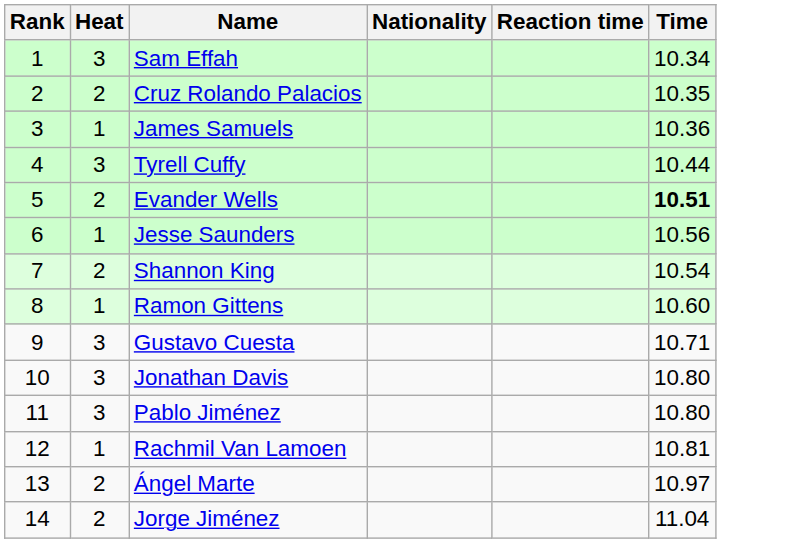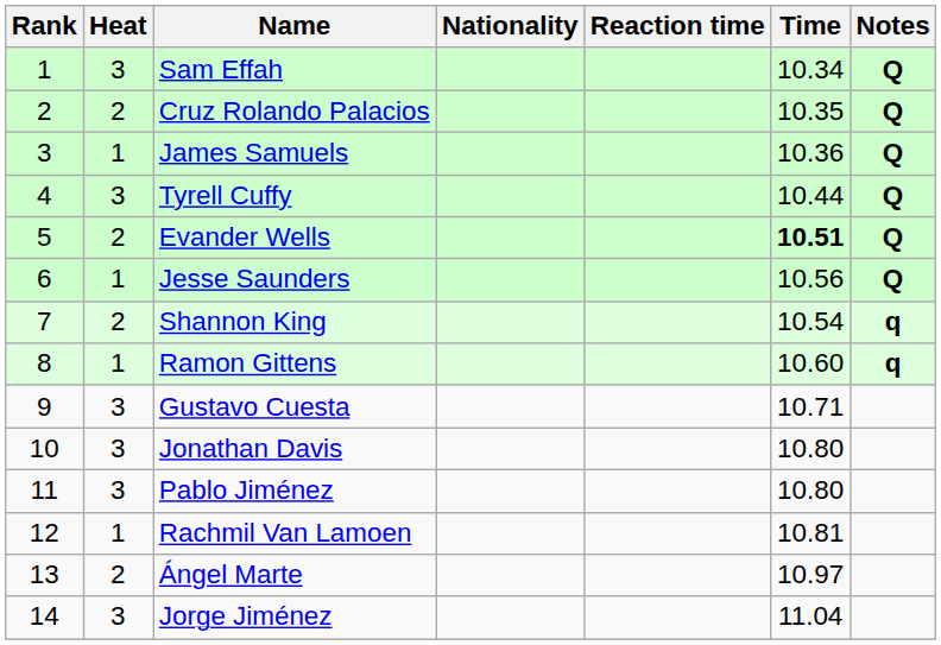 <table class="wikitable sortable" style="text-align:center">
 <tr>
 <th>Rank</th>
 <th>Heat</th>
 <th>Name</th>
 <th>Nationality</th>
 <th>Reaction time</th>
 <th>Time</th>
+<th>Notes</th>
 </tr>
 <tr bgcolor=ccffcc>
 <td align=center>1</td>
 <td align=center>3</td>
 <td align=left><a href='#'>Sam Effah</a></td>
 <td align=left></td>
 <td></td>
 <td>10.34</td>
+<td><strong>Q</strong></td>
 </tr>
 <tr bgcolor=ccffcc>
 <td align=center>2</td>
 <td align=center>2</td>
 <td align=left><a href='#'>Cruz Rolando Palacios</a></td>
 <td align=left></td>
 <td></td>
 <td>10.35</td>
+<td><strong>Q</strong></td>
 </tr>
 <tr bgcolor=ccffcc>
 <td align=center>3</td>
 <td align=center>1</td>
 <td align=left><a href='#'>James Samuels</a></td>
 <td align=left></td>
 <td></td>
 <td>10.36</td>
+<td><strong>Q</strong></td>
 </tr>
 <tr bgcolor=ccffcc>
 <td align=center>4</td>
 <td align=center>3</td>
 <td align=left><a href='#'>Tyrell Cuffy</a></td>
 <td align=left></td>
 <td></td>
 <td>10.44</td>
+<td><strong>Q</strong></td>
 </tr>
 <tr bgcolor=ccffcc>
 <td align=center>5</td>
 <td align=center>2</td>
 <td align=left><a href='#'>Evander Wells</a></td>
 <td align=left></td>
 <td></td>
 <td><strong>10.51</strong></td>
+<td><strong>Q</strong></td>
 </tr>
 <tr bgcolor=ccffcc>
 <td align=center>6</td>
 <td align=center>1</td>
 <td align=left><a href='#'>Jesse Saunders</a></td>
 <td align=left></td>
 <td></td>
 <td>10.56</td>
+<td><strong>Q</strong></td>
 </tr>
 <tr bgcolor=ddffdd>
 <td align=center>7</td>
 <td align=center>2</td>
 <td align=left><a href='#'>Shannon King</a></td>
 <td align=left></td>
 <td></td>
 <td>10.54</td>
+<td><strong>q</strong></td>
 </tr>
 <tr bgcolor=ddffdd>
 <td align=center>8</td>
 <td align=center>1</td>
 <td align=left><a href='#'>Ramon Gittens</a></td>
 <td align=left></td>
 <td></td>
 <td>10.60</td>
+<td><strong>q</strong></td>
 </tr>
 <tr>
 <td align=center>9</td>
 <td align=center>3</td>
 <td align=left><a href='#'>Gustavo Cuesta</a></td>
 <td align=left></td>
 <td></td>
 <td>10.71</td>
+<td></td>
 </tr>
 <tr>
 <td align=center>10</td>
 <td align=center>3</td>
 <td align=left><a href='#'>Jonathan Davis</a></td>
 <td align=left></td>
 <td></td>
 <td>10.80</td>
+<td></td>
 </tr>
 <tr>
 <td align=center>11</td>
 <td align=center>3</td>
 <td align=left><a href='#'>Pablo Jiménez</a></td>
 <td align=left></td>
 <td></td>
 <td>10.80</td>
+<td></td>
 </tr>
 <tr>
 <td align=center>12</td>
 <td align=center>1</td>
 <td align=left><a href='#'>Rachmil Van Lamoen</a></td>
 <td align=left></td>
 <td></td>
 <td>10.81</td>
+<td></td>
 </tr>
 <tr>
 <td align=center>13</td>
 <td align=center>2</td>
 <td align=left><a href='#'>Ángel Marte</a></td>
 <td align=left></td>
 <td></td>
 <td>10.97</td>
+<td></td>
 </tr>
 <tr>
 <td align=center>14</td>
-<td align=center>2</td>
+<td align=center>3</td>
 <td align=left><a href='#'>Jorge Jiménez</a></td>
 <td align=left></td>
 <td></td>
 <td>11.04</td>
+<td></td>
 </tr>
 </table>
